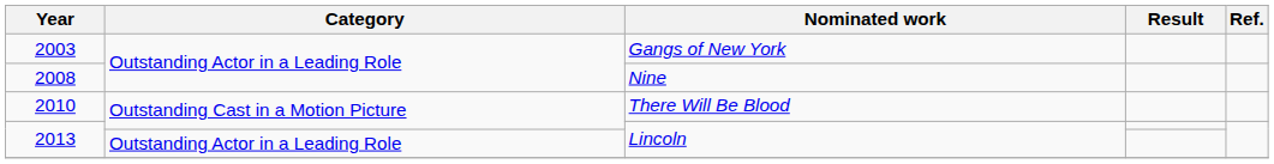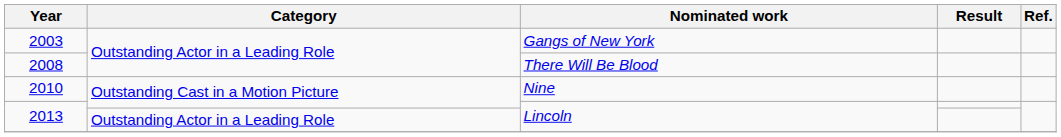 <table class=wikitable>
 <tr>
 <th scope="col" style="width:5em;">Year</th>
 <th scope="col" style="width:28em;">Category</th>
 <th scope="col" style="width:27em;">Nominated work</th>
 <th scope="col" style="width:5em;">Result</th>
 <th>Ref.</th>
 </tr>
 <tr>
 <td style="text-align:center;"><a href='#'>2003</a></td>
 <td rowspan="2"><a href='#'>Outstanding Actor in a Leading Role</a></td>
 <td><em><a href='#'>Gangs of New York</a></em></td>
 <td></td>
 <td style="text-align:center;"></td>
 </tr>
 <tr>
 <td style="text-align:center;"><a href='#'>2008</a></td>
-<td><em><a href='#'>Nine</a></em></td>
+<td><em><a href='#'>There Will Be Blood</a></em></td>
 <td></td>
 <td style="text-align:center;"></td>
 </tr>
 <tr>
 <td style="text-align:center;"><a href='#'>2010</a></td>
 <td rowspan="2"><a href='#'>Outstanding Cast in a Motion Picture</a></td>
-<td><em><a href='#'>There Will Be Blood</a></em></td>
+<td><em><a href='#'>Nine</a></em></td>
 <td></td>
 <td style="text-align:center;"></td>
 </tr>
 <tr>
 <td style="text-align:center;", rowspan="2"><a href='#'>2013</a></td>
 <td rowspan="2"><em><a href='#'>Lincoln</a></em></td>
 <td></td>
 <td rowspan=2, style="text-align:center;"></td>
 </tr>
 <tr>
 <td><a href='#'>Outstanding Actor in a Leading Role</a></td>
 <td></td>
 </tr>
 <tr>
 </tr>
 </table>
